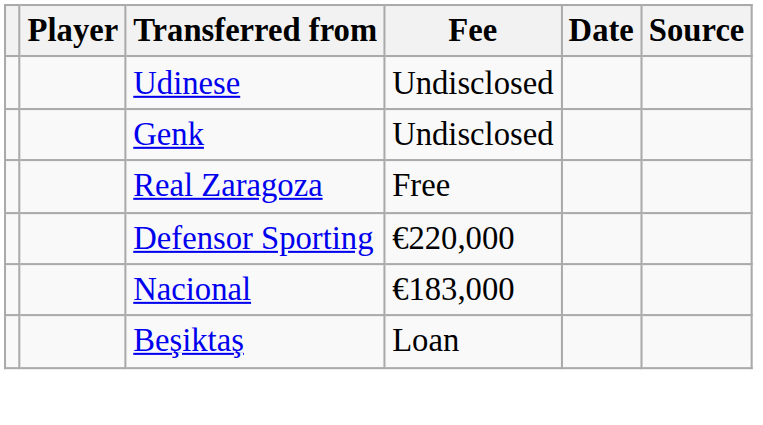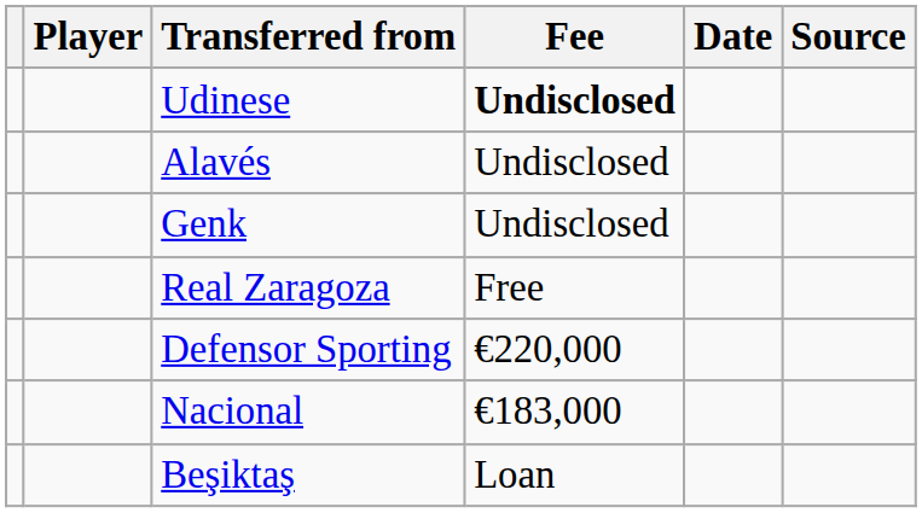 <table class="wikitable plainrowheaders sortable">
 <tr>
 <th></th>
 <th scope="col">Player</th>
 <th>Transferred from</th>
 <th style="width: 65px;">Fee</th>
 <th scope="col">Date</th>
 <th scope="col">Source</th>
 </tr>
 <tr>
 <td align="center"></td>
 <td></td>
 <td> <a href='#'>Udinese</a></td>
+<td><strong>Undisclosed</strong></td>
+<td></td>
+<td></td>
+</tr>
+<tr>
+<td align="center"></td>
+<td></td>
+<td> <a href='#'>Alavés</a></td>
 <td>Undisclosed</td>
 <td></td>
 <td></td>
 </tr>
 <tr>
 <td align="center"></td>
 <td></td>
 <td> <a href='#'>Genk</a></td>
 <td>Undisclosed</td>
 <td></td>
 <td></td>
 </tr>
 <tr>
 <td align="center"></td>
 <td></td>
 <td> <a href='#'>Real Zaragoza</a></td>
 <td>Free</td>
 <td></td>
 <td></td>
 </tr>
 <tr>
 <td align="center"></td>
 <td></td>
 <td> <a href='#'>Defensor Sporting</a></td>
 <td>€220,000</td>
 <td></td>
 <td></td>
 </tr>
 <tr>
 <td align="center"></td>
 <td></td>
 <td> <a href='#'>Nacional</a></td>
 <td>€183,000</td>
 <td></td>
 <td></td>
 </tr>
 <tr>
 <td align="center"></td>
 <td></td>
 <td> <a href='#'>Beşiktaş</a></td>
 <td>Loan</td>
 <td></td>
 <td></td>
 </tr>
 </table>
